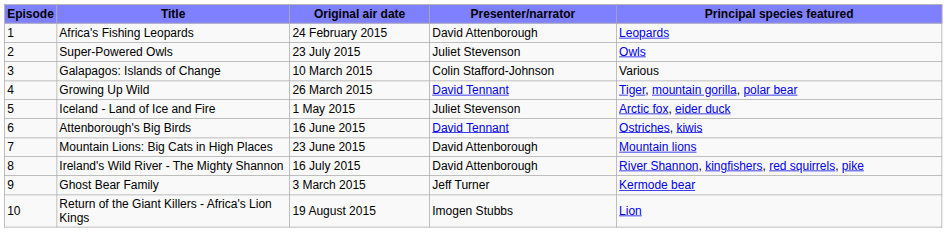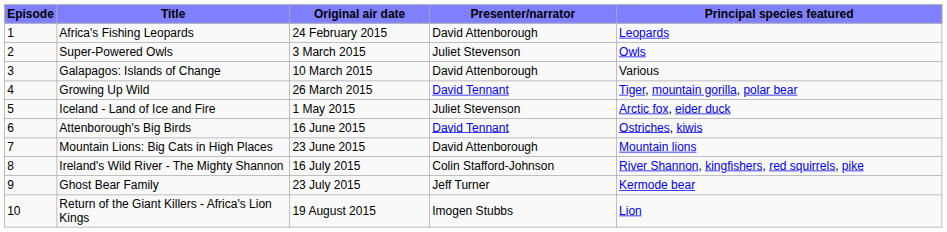 <table class="wikitable plainrowheaders" width=99%>
 <tr style="background:#fdd;">
 <th style="background-color: #7F80FF" width="5%">Episode</th>
 <th style="background-color: #7F80FF" width="25%">Title</th>
 <th style="background-color: #7F80FF" width="15%">Original air date</th>
 <th style="background-color: #7F80FF" width="20%">Presenter/narrator</th>
 <th style="background-color: #7F80FF" width="35%">Principal species featured</th>
 </tr>
 <tr>
 <td>1</td>
 <td>Africa's Fishing Leopards</td>
 <td>24 February 2015</td>
 <td>David Attenborough</td>
 <td><a href='#'>Leopards</a></td>
 </tr>
 <tr>
 <td>2</td>
 <td>Super-Powered Owls</td>
-<td>23 July 2015</td>
+<td>3 March 2015</td>
 <td>Juliet Stevenson</td>
 <td><a href='#'>Owls</a></td>
 </tr>
 <tr>
 <td>3</td>
 <td>Galapagos: Islands of Change</td>
 <td>10 March 2015</td>
-<td>Colin Stafford-Johnson</td>
+<td>David Attenborough</td>
 <td>Various</td>
 </tr>
 <tr>
 <td>4</td>
 <td>Growing Up Wild</td>
 <td>26 March 2015</td>
 <td><a href='#'>David Tennant</a></td>
 <td><a href='#'>Tiger</a>, <a href='#'>mountain gorilla</a>, <a href='#'>polar bear</a></td>
 </tr>
 <tr>
 <td>5</td>
 <td>Iceland - Land of Ice and Fire</td>
 <td>1 May 2015</td>
 <td>Juliet Stevenson</td>
 <td><a href='#'>Arctic fox</a>, <a href='#'>eider duck</a></td>
 </tr>
 <tr>
 <td>6</td>
 <td>Attenborough's Big Birds</td>
 <td>16 June 2015</td>
 <td><a href='#'>David Tennant</a></td>
 <td><a href='#'>Ostriches</a>, <a href='#'>kiwis</a></td>
 </tr>
 <tr>
 <td>7</td>
 <td>Mountain Lions: Big Cats in High Places</td>
 <td>23 June 2015</td>
 <td>David Attenborough</td>
 <td><a href='#'>Mountain lions</a></td>
 </tr>
 <tr>
 <td>8</td>
 <td>Ireland's Wild River - The Mighty Shannon</td>
 <td>16 July 2015</td>
-<td>David Attenborough</td>
+<td>Colin Stafford-Johnson</td>
 <td><a href='#'>River Shannon</a>, <a href='#'>kingfishers</a>, <a href='#'>red squirrels</a>, <a href='#'>pike</a></td>
 </tr>
 <tr>
 <td>9</td>
 <td>Ghost Bear Family</td>
-<td>3 March 2015</td>
+<td>23 July 2015</td>
 <td>Jeff Turner</td>
 <td><a href='#'>Kermode bear</a></td>
 </tr>
 <tr>
 <td>10</td>
 <td>Return of the Giant Killers - Africa's Lion Kings</td>
 <td>19 August 2015</td>
 <td>Imogen Stubbs</td>
 <td><a href='#'>Lion</a></td>
 </tr>
 </table>
